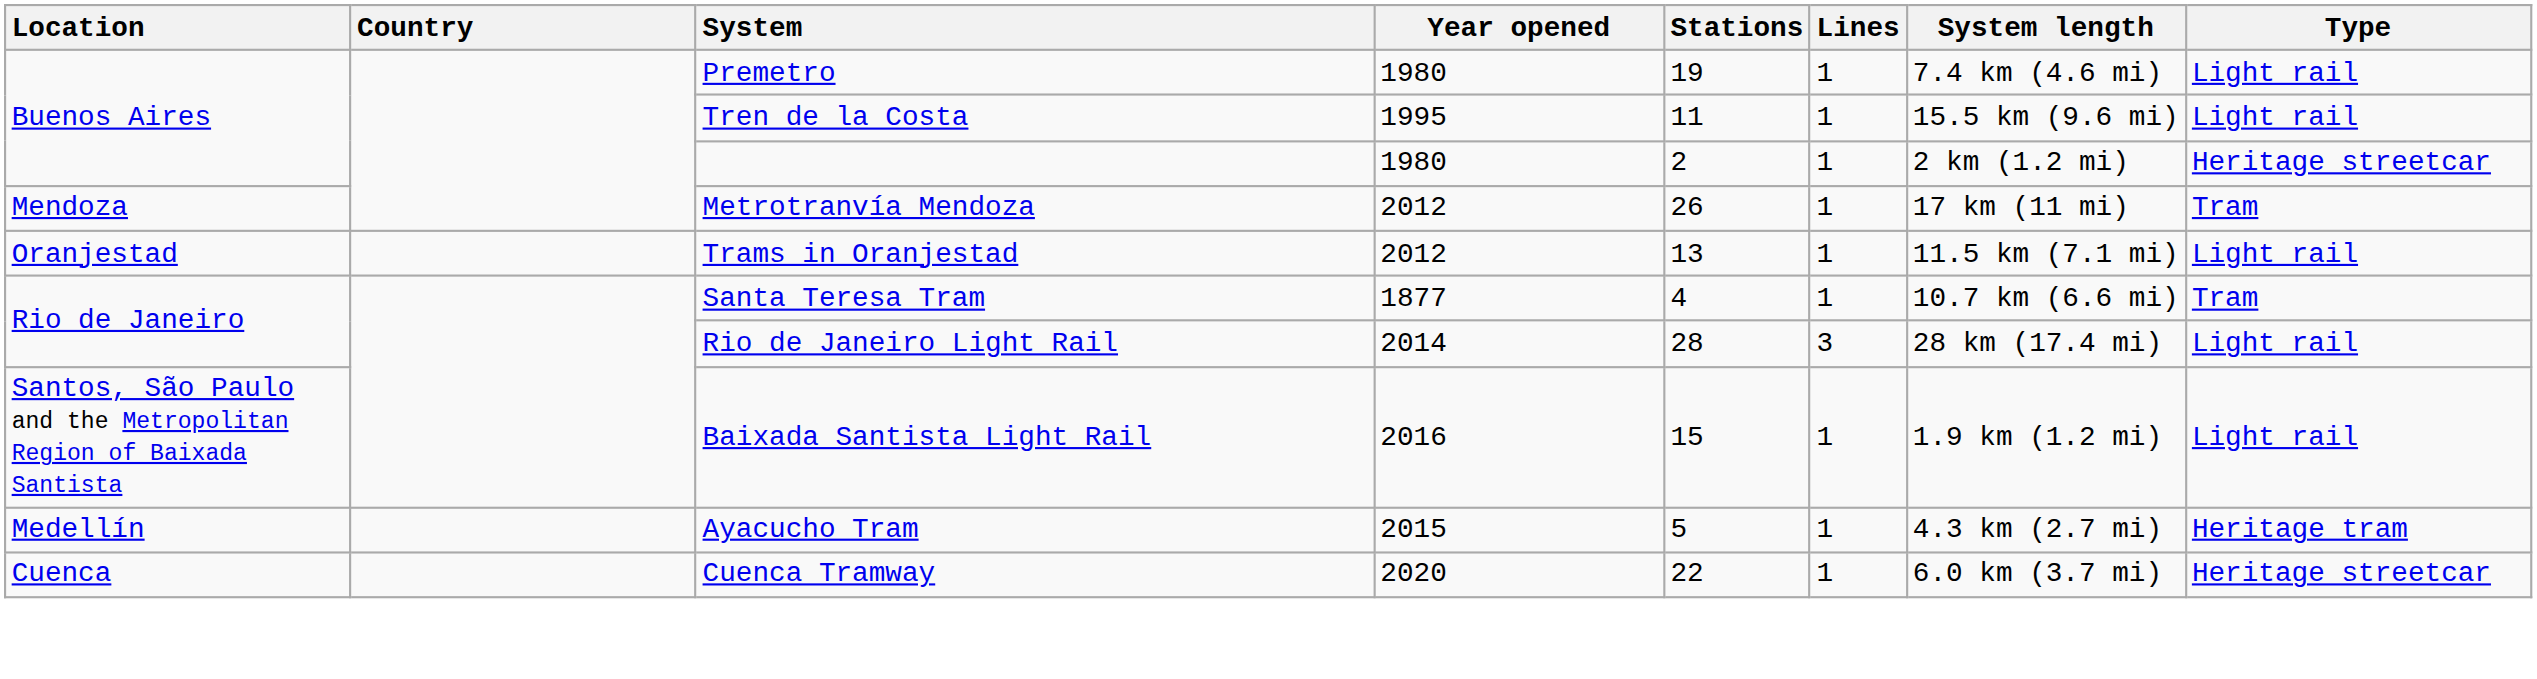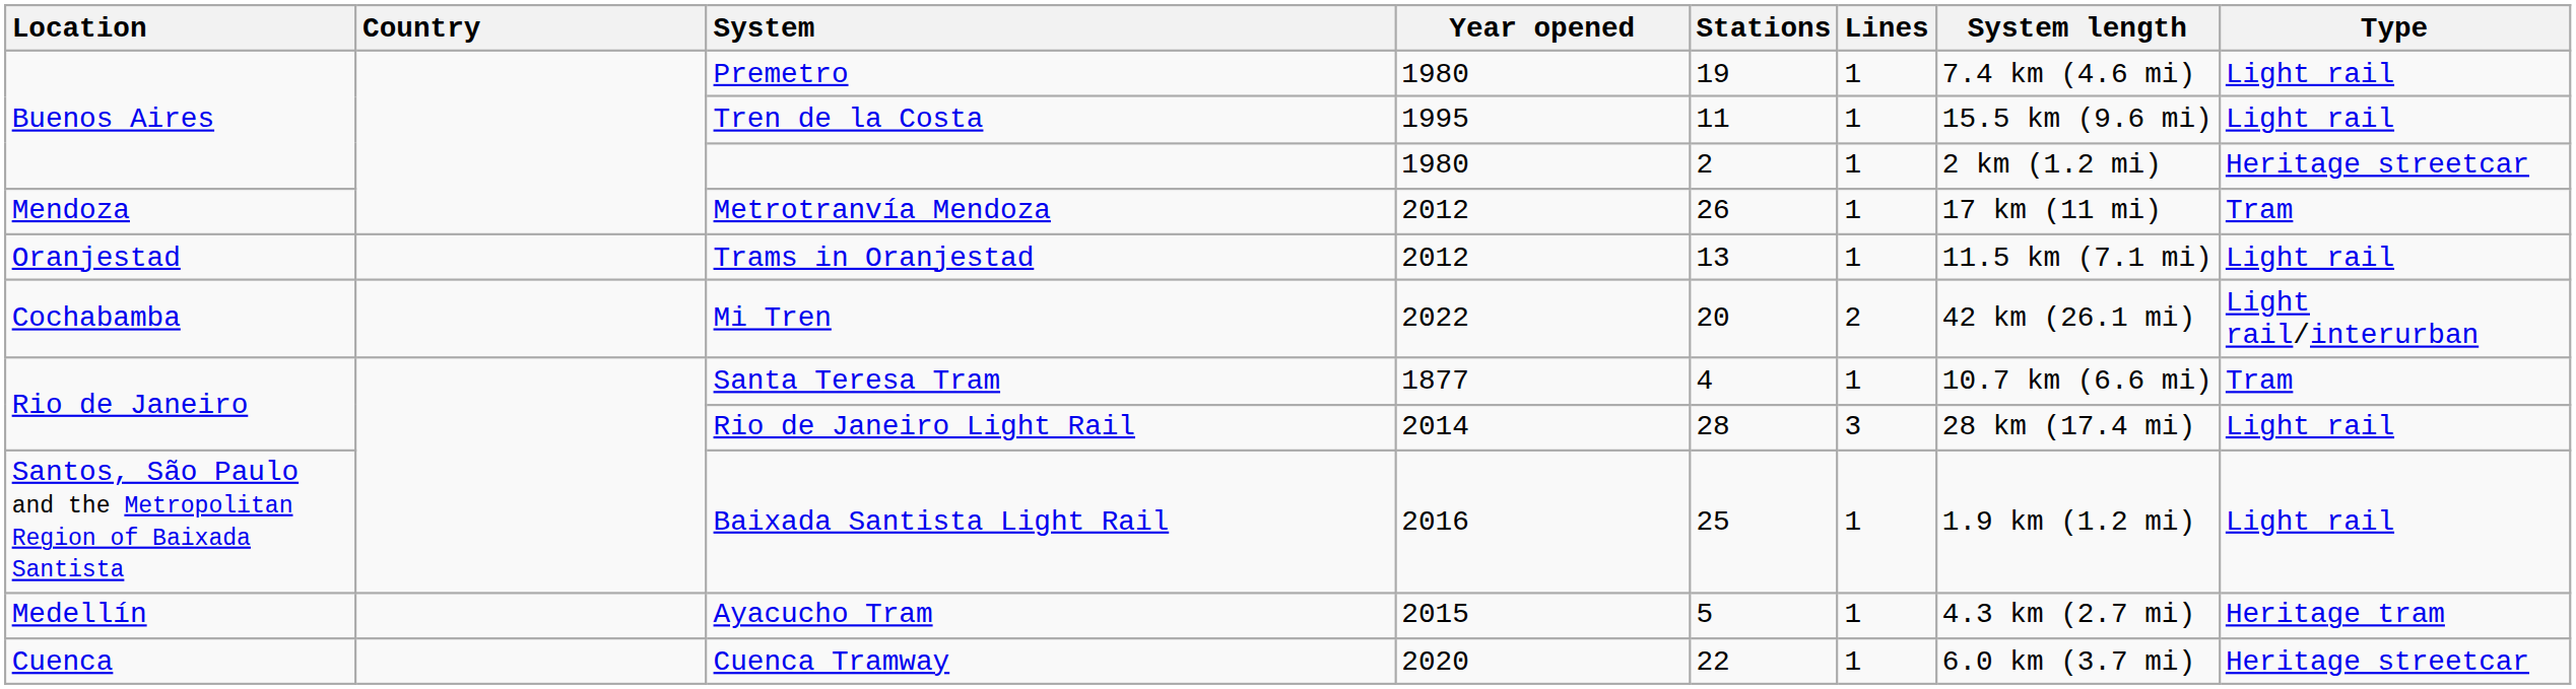 <table class="wikitable sortable sticky-header">
 <tr>
 <th style="text-align:left; width:12em;">Location</th>
 <th style="text-align:left; width:12em;">Country</th>
 <th style="text-align:left; width:24em;">System</th>
 <th style="width:10em;">Year opened</th>
 <th>Stations</th>
 <th>Lines</th>
 <th>System length</th>
 <th style="width:12em;">Type</th>
 </tr>
 <tr class="sort">
 <td rowspan="3"><a href='#'>Buenos Aires</a></td>
 <td rowspan="4"></td>
 <td><a href='#'>Premetro</a></td>
 <td style="text-align:left">1980</td>
 <td>19</td>
 <td>1</td>
 <td>7.4 km (4.6 mi)</td>
 <td><a href='#'>Light rail</a></td>
 </tr>
 <tr>
 <td><a href='#'>Tren de la Costa</a></td>
 <td style="text-align:left">1995</td>
 <td>11</td>
 <td>1</td>
 <td>15.5 km (9.6 mi)</td>
 <td><a href='#'>Light rail</a></td>
 </tr>
 <tr>
 <td></td>
 <td>1980</td>
 <td>2</td>
 <td>1</td>
 <td>2 km (1.2 mi)</td>
 <td><a href='#'>Heritage streetcar</a></td>
 </tr>
 <tr>
 <td><a href='#'>Mendoza</a></td>
 <td><a href='#'>Metrotranvía Mendoza</a></td>
 <td style="text-align:left">2012</td>
 <td>26</td>
 <td>1</td>
 <td>17 km (11 mi)</td>
 <td><a href='#'>Tram</a></td>
 </tr>
 <tr>
 <td><a href='#'>Oranjestad</a></td>
 <td></td>
 <td><a href='#'>Trams in Oranjestad</a></td>
 <td style="text-align:left">2012</td>
 <td>13</td>
 <td>1</td>
 <td>11.5 km (7.1 mi)</td>
 <td><a href='#'>Light rail</a></td>
 </tr>
 <tr>
+<td><a href='#'>Cochabamba</a></td>
+<td></td>
+<td><a href='#'>Mi Tren</a></td>
+<td style="text-align:left">2022</td>
+<td>20</td>
+<td>2</td>
+<td>42 km (26.1 mi)</td>
+<td><a href='#'>Light rail</a>/<a href='#'>interurban</a></td>
+</tr>
+<tr>
 <td rowspan="2"><a href='#'>Rio de Janeiro</a></td>
 <td rowspan="3"></td>
 <td><a href='#'>Santa Teresa Tram</a></td>
 <td style="text-align:left">1877</td>
 <td>4</td>
 <td>1</td>
 <td>10.7 km (6.6 mi)</td>
 <td><a href='#'>Tram</a></td>
 </tr>
 <tr>
 <td><a href='#'>Rio de Janeiro Light Rail</a></td>
 <td style="text-align:left">2014</td>
 <td>28</td>
 <td>3</td>
 <td>28 km (17.4 mi)</td>
 <td><a href='#'>Light rail</a></td>
 </tr>
 <tr>
 <td><a href='#'>Santos, São Paulo</a> <small>and the <a href='#'>Metropolitan Region of Baixada Santista</a></small></td>
 <td><a href='#'>Baixada Santista Light Rail</a></td>
 <td style="text-align:left">2016</td>
-<td>15</td>
+<td>25</td>
 <td>1</td>
 <td>1.9 km (1.2 mi)</td>
 <td><a href='#'>Light rail</a></td>
 </tr>
 <tr>
 <td><a href='#'>Medellín</a></td>
 <td></td>
 <td><a href='#'>Ayacucho Tram</a></td>
 <td style="text-align:left">2015</td>
 <td>5</td>
 <td>1</td>
 <td>4.3 km (2.7 mi)</td>
 <td><a href='#'>Heritage tram</a></td>
 </tr>
 <tr>
 <td><a href='#'>Cuenca</a></td>
 <td></td>
 <td><a href='#'>Cuenca Tramway</a></td>
 <td style="text-align:left">2020</td>
 <td>22</td>
 <td>1</td>
 <td>6.0 km (3.7 mi)</td>
 <td><a href='#'>Heritage streetcar</a></td>
 </tr>
 </table>
